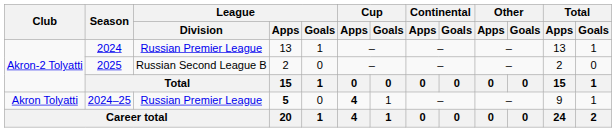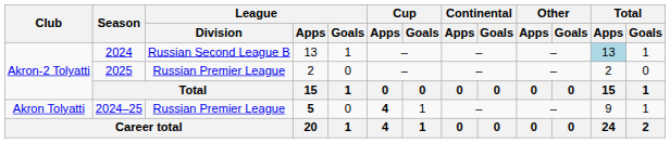 <table class="wikitable" style="text-align: center;">
 <tr>
 <th rowspan=2>Club</th>
 <th rowspan=2>Season</th>
 <th colspan=3>League</th>
 <th colspan=2>Cup</th>
 <th colspan=2>Continental</th>
 <th colspan=2>Other</th>
 <th colspan=2>Total</th>
 </tr>
 <tr>
 <th>Division</th>
 <th>Apps</th>
 <th>Goals</th>
 <th>Apps</th>
 <th>Goals</th>
 <th>Apps</th>
 <th>Goals</th>
 <th>Apps</th>
 <th>Goals</th>
 <th>Apps</th>
 <th>Goals</th>
 </tr>
 <tr>
 <td rowspan="3"><a href='#'>Akron-2 Tolyatti</a></td>
 <td><a href='#'>2024</a></td>
-<td><a href='#'>Russian Premier League</a></td>
+<td><a href='#'>Russian Second League B</a></td>
 <td>13</td>
 <td>1</td>
 <td colspan=2>–</td>
 <td colspan=2>–</td>
 <td colspan=2>–</td>
-<td>13</td>
+<td style="background: lightblue;">13</td>
 <td>1</td>
 </tr>
 <tr>
 <td><a href='#'>2025</a></td>
-<td>Russian Second League B</td>
+<td><a href='#'>Russian Premier League</a></td>
 <td>2</td>
 <td>0</td>
 <td colspan=2>–</td>
 <td colspan=2>–</td>
 <td colspan=2>–</td>
 <td>2</td>
 <td>0</td>
 </tr>
 <tr>
 <th colspan=2>Total</th>
 <th>15</th>
 <th>1</th>
 <th>0</th>
 <th>0</th>
 <th>0</th>
 <th>0</th>
 <th>0</th>
 <th>0</th>
 <th>15</th>
 <th>1</th>
 </tr>
 <tr>
 <td><a href='#'>Akron Tolyatti</a></td>
 <td><a href='#'>2024–25</a></td>
 <td><a href='#'>Russian Premier League</a></td>
 <td><strong>5</strong></td>
 <td>0</td>
 <td><strong>4</strong></td>
 <td>1</td>
 <td colspan=2>–</td>
 <td colspan=2>–</td>
 <td>9</td>
 <td>1</td>
 </tr>
 <tr>
 <th colspan=3>Career total</th>
 <th>20</th>
 <th>1</th>
 <th>4</th>
 <th>1</th>
 <th>0</th>
 <th>0</th>
 <th>0</th>
 <th>0</th>
 <th>24</th>
 <th>2</th>
 </tr>
 </table>
